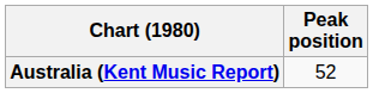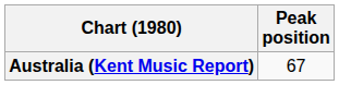 <table class="wikitable sortable plainrowheaders">
 <tr>
 <th scope="col">Chart (1980)</th>
 <th scope="col">Peak<br>position</th>
 </tr>
 <tr>
 <th scope="row">Australia (<a href='#'>Kent Music Report</a>)</th>
-<td align="center">52</td>
+<td align="center">67</td>
 </tr>
 <tr>
 </tr>
 </table>
